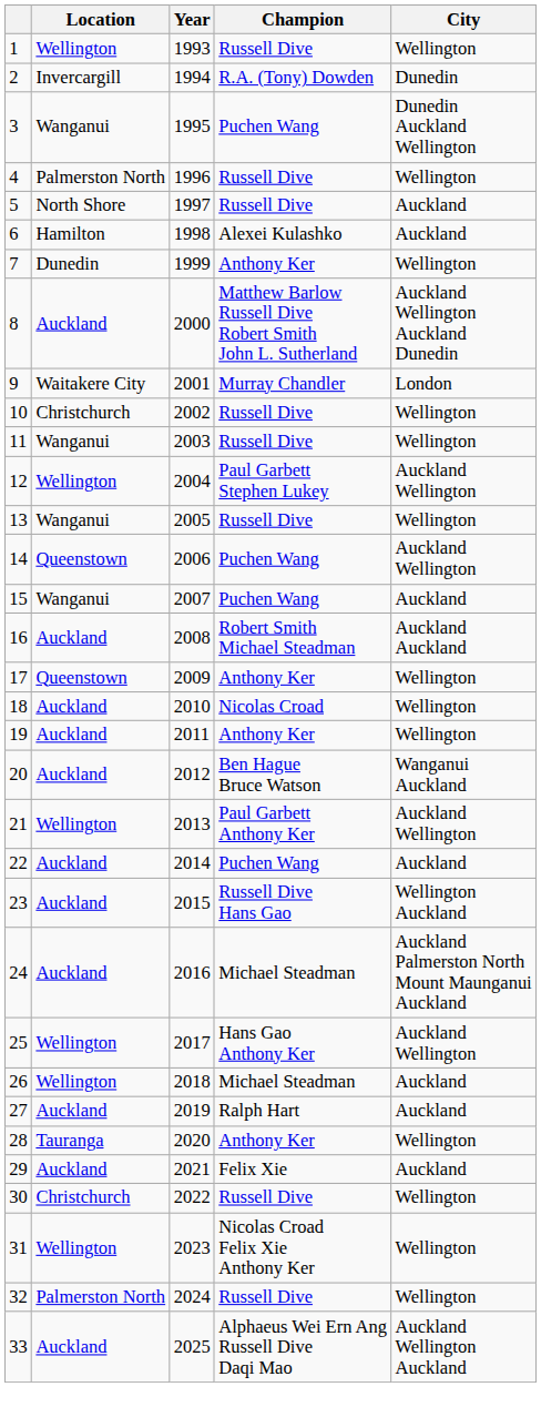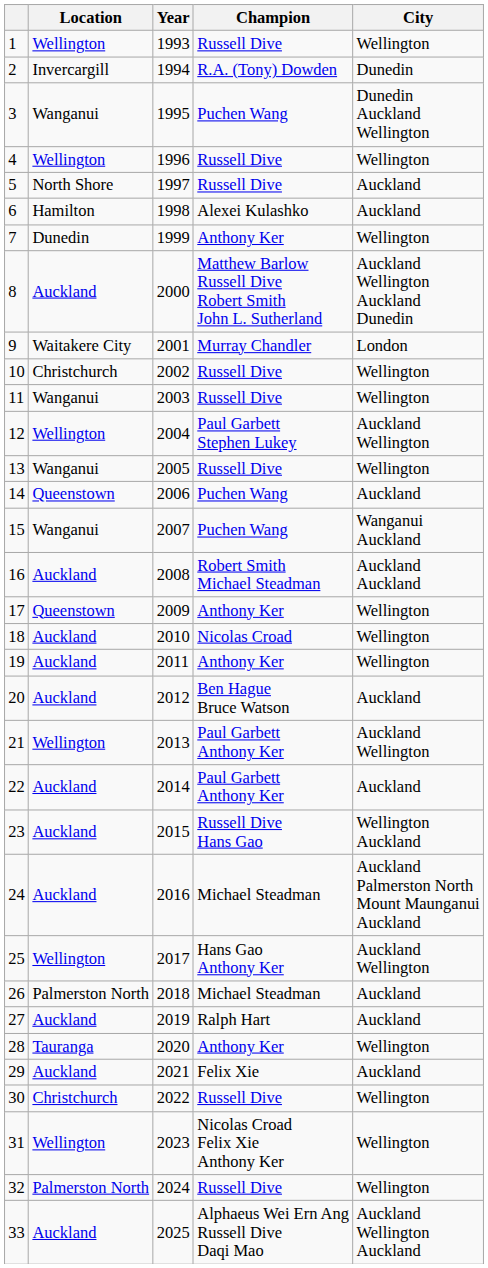 <table class="wikitable">
 <tr>
 <th></th>
 <th>Location</th>
 <th>Year</th>
 <th>Champion</th>
 <th>City</th>
 </tr>
 <tr>
 <td>1</td>
 <td><a href='#'>Wellington</a></td>
 <td>1993</td>
 <td><a href='#'>Russell Dive</a></td>
 <td>Wellington</td>
 </tr>
 <tr>
 <td>2</td>
 <td>Invercargill</td>
 <td>1994</td>
 <td><a href='#'>R.A. (Tony) Dowden</a></td>
 <td>Dunedin</td>
 </tr>
 <tr>
 <td>3</td>
 <td>Wanganui</td>
 <td>1995</td>
 <td><a href='#'>Puchen Wang</a></td>
 <td>Dunedin<br>Auckland<br>Wellington</td>
 </tr>
 <tr>
 <td>4</td>
-<td>Palmerston North</td>
+<td><a href='#'>Wellington</a></td>
 <td>1996</td>
 <td><a href='#'>Russell Dive</a></td>
 <td>Wellington</td>
 </tr>
 <tr>
 <td>5</td>
 <td>North Shore</td>
 <td>1997</td>
 <td><a href='#'>Russell Dive</a></td>
 <td>Auckland</td>
 </tr>
 <tr>
 <td>6</td>
 <td>Hamilton</td>
 <td>1998</td>
 <td>Alexei Kulashko</td>
 <td>Auckland</td>
 </tr>
 <tr>
 <td>7</td>
 <td>Dunedin</td>
 <td>1999</td>
 <td><a href='#'>Anthony Ker</a></td>
 <td>Wellington</td>
 </tr>
 <tr>
 <td>8</td>
 <td><a href='#'>Auckland</a></td>
 <td>2000</td>
 <td><a href='#'>Matthew Barlow</a> <br><a href='#'>Russell Dive</a>  <br><a href='#'>Robert Smith</a> <br><a href='#'>John L. Sutherland</a></td>
 <td>Auckland<br>Wellington<br>Auckland<br>Dunedin</td>
 </tr>
 <tr>
 <td>9</td>
 <td>Waitakere City</td>
 <td>2001</td>
 <td><a href='#'>Murray Chandler</a></td>
 <td>London</td>
 </tr>
 <tr>
 <td>10</td>
 <td>Christchurch</td>
 <td>2002</td>
 <td><a href='#'>Russell Dive</a></td>
 <td>Wellington</td>
 </tr>
 <tr>
 <td>11</td>
 <td>Wanganui</td>
 <td>2003</td>
 <td><a href='#'>Russell Dive</a></td>
 <td>Wellington</td>
 </tr>
 <tr>
 <td>12</td>
 <td><a href='#'>Wellington</a></td>
 <td>2004</td>
 <td><a href='#'>Paul Garbett</a> <br><a href='#'>Stephen Lukey</a></td>
 <td>Auckland<br>Wellington</td>
 </tr>
 <tr>
 <td>13</td>
 <td>Wanganui</td>
 <td>2005</td>
 <td><a href='#'>Russell Dive</a></td>
 <td>Wellington</td>
 </tr>
 <tr>
 <td>14</td>
 <td><a href='#'>Queenstown</a></td>
 <td>2006</td>
 <td><a href='#'>Puchen Wang</a></td>
-<td>Auckland<br>Wellington</td>
+<td>Auckland</td>
 </tr>
 <tr>
 <td>15</td>
 <td>Wanganui</td>
 <td>2007</td>
 <td><a href='#'>Puchen Wang</a></td>
-<td>Auckland</td>
+<td>Wanganui<br>Auckland</td>
 </tr>
 <tr>
 <td>16</td>
 <td><a href='#'>Auckland</a></td>
 <td>2008</td>
 <td><a href='#'>Robert Smith</a> <br><a href='#'>Michael Steadman</a></td>
 <td>Auckland<br>Auckland</td>
 </tr>
 <tr>
 <td>17</td>
 <td><a href='#'>Queenstown</a></td>
 <td>2009</td>
 <td><a href='#'>Anthony Ker</a></td>
 <td>Wellington</td>
 </tr>
 <tr>
 <td>18</td>
 <td><a href='#'>Auckland</a></td>
 <td>2010</td>
 <td><a href='#'>Nicolas Croad</a></td>
 <td>Wellington</td>
 </tr>
 <tr>
 <td>19</td>
 <td><a href='#'>Auckland</a></td>
 <td>2011</td>
 <td><a href='#'>Anthony Ker</a></td>
 <td>Wellington</td>
 </tr>
 <tr>
 <td>20</td>
 <td><a href='#'>Auckland</a></td>
 <td>2012</td>
 <td><a href='#'>Ben Hague</a> <br>Bruce Watson</td>
-<td>Wanganui<br>Auckland</td>
+<td>Auckland</td>
 </tr>
 <tr>
 <td>21</td>
 <td><a href='#'>Wellington</a></td>
 <td>2013</td>
 <td><a href='#'>Paul Garbett</a> <br> <a href='#'>Anthony Ker</a></td>
 <td>Auckland<br>Wellington</td>
 </tr>
 <tr>
 <td>22</td>
 <td><a href='#'>Auckland</a></td>
 <td>2014</td>
-<td><a href='#'>Puchen Wang</a></td>
+<td><a href='#'>Paul Garbett</a> <br> <a href='#'>Anthony Ker</a></td>
 <td>Auckland</td>
 </tr>
 <tr>
 <td>23</td>
 <td><a href='#'>Auckland</a></td>
 <td>2015</td>
 <td><a href='#'>Russell Dive</a><br><a href='#'>Hans Gao</a></td>
 <td>Wellington<br>Auckland</td>
 </tr>
 <tr>
 <td>24</td>
 <td><a href='#'>Auckland</a></td>
 <td>2016</td>
 <td>Michael Steadman</td>
 <td>Auckland<br>Palmerston North<br>Mount Maunganui<br>Auckland</td>
 </tr>
 <tr>
 <td>25</td>
 <td><a href='#'>Wellington</a></td>
 <td>2017</td>
 <td>Hans Gao <br> <a href='#'>Anthony Ker</a></td>
 <td>Auckland<br>Wellington</td>
 </tr>
 <tr>
 <td>26</td>
-<td><a href='#'>Wellington</a></td>
+<td>Palmerston North</td>
 <td>2018</td>
 <td>Michael Steadman</td>
 <td>Auckland</td>
 </tr>
 <tr>
 <td>27</td>
 <td><a href='#'>Auckland</a></td>
 <td>2019</td>
 <td>Ralph Hart</td>
 <td>Auckland</td>
 </tr>
 <tr>
 <td>28</td>
 <td><a href='#'>Tauranga</a></td>
 <td>2020</td>
 <td><a href='#'>Anthony Ker</a></td>
 <td>Wellington</td>
 </tr>
 <tr>
 <td>29</td>
 <td><a href='#'>Auckland</a></td>
 <td>2021</td>
 <td>Felix Xie</td>
 <td>Auckland</td>
 </tr>
 <tr>
 <td>30</td>
 <td><a href='#'>Christchurch</a></td>
 <td>2022</td>
 <td><a href='#'>Russell Dive</a></td>
 <td>Wellington</td>
 </tr>
 <tr>
 <td>31</td>
 <td><a href='#'>Wellington</a></td>
 <td>2023</td>
 <td>Nicolas Croad <br>Felix Xie <br>Anthony Ker</td>
 <td>Wellington</td>
 </tr>
 <tr>
 <td>32</td>
 <td><a href='#'>Palmerston North</a></td>
 <td>2024</td>
 <td><a href='#'>Russell Dive</a></td>
 <td>Wellington</td>
 </tr>
 <tr>
 <td>33</td>
 <td><a href='#'>Auckland</a></td>
 <td>2025</td>
 <td>Alphaeus Wei Ern Ang<br>Russell Dive<br>Daqi Mao</td>
 <td>Auckland<br>Wellington<br>Auckland</td>
 </tr>
 </table>
